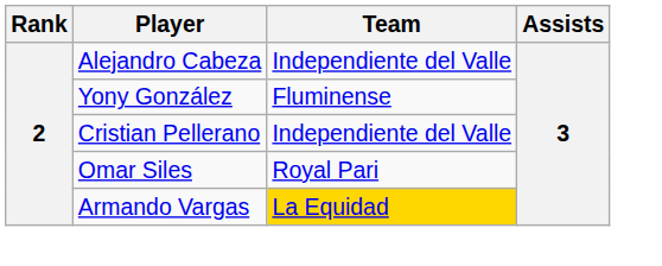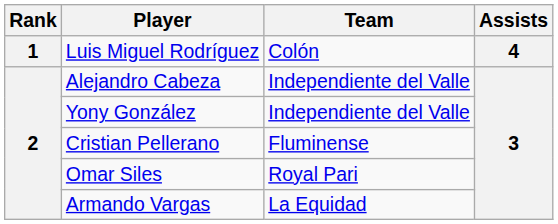 <table class="wikitable" style="text-align:center; font-size:90%">
 <tr>
 <th>Rank</th>
 <th>Player</th>
 <th>Team</th>
 <th>Assists</th>
+</tr>
+<tr>
+<th>1</th>
+<td align=left> <a href='#'>Luis Miguel Rodríguez</a></td>
+<td align=left> <a href='#'>Colón</a></td>
+<th>4</th>
 </tr>
 <tr>
 <th rowspan=5>2</th>
 <td align=left> <a href='#'>Alejandro Cabeza</a></td>
 <td align=left> <a href='#'>Independiente del Valle</a></td>
 <th rowspan=5>3</th>
 </tr>
 <tr>
 <td align=left> <a href='#'>Yony González</a></td>
-<td align=left> <a href='#'>Fluminense</a></td>
+<td align=left> <a href='#'>Independiente del Valle</a></td>
 </tr>
 <tr>
 <td align=left> <a href='#'>Cristian Pellerano</a></td>
-<td align=left> <a href='#'>Independiente del Valle</a></td>
+<td align=left> <a href='#'>Fluminense</a></td>
 </tr>
 <tr>
 <td align=left> <a href='#'>Omar Siles</a></td>
 <td align=left> <a href='#'>Royal Pari</a></td>
 </tr>
 <tr>
 <td align=left> <a href='#'>Armando Vargas</a></td>
-<td align=left style="background: gold;"> <a href='#'>La Equidad</a></td>
+<td align=left> <a href='#'>La Equidad</a></td>
 </tr>
 </table>
